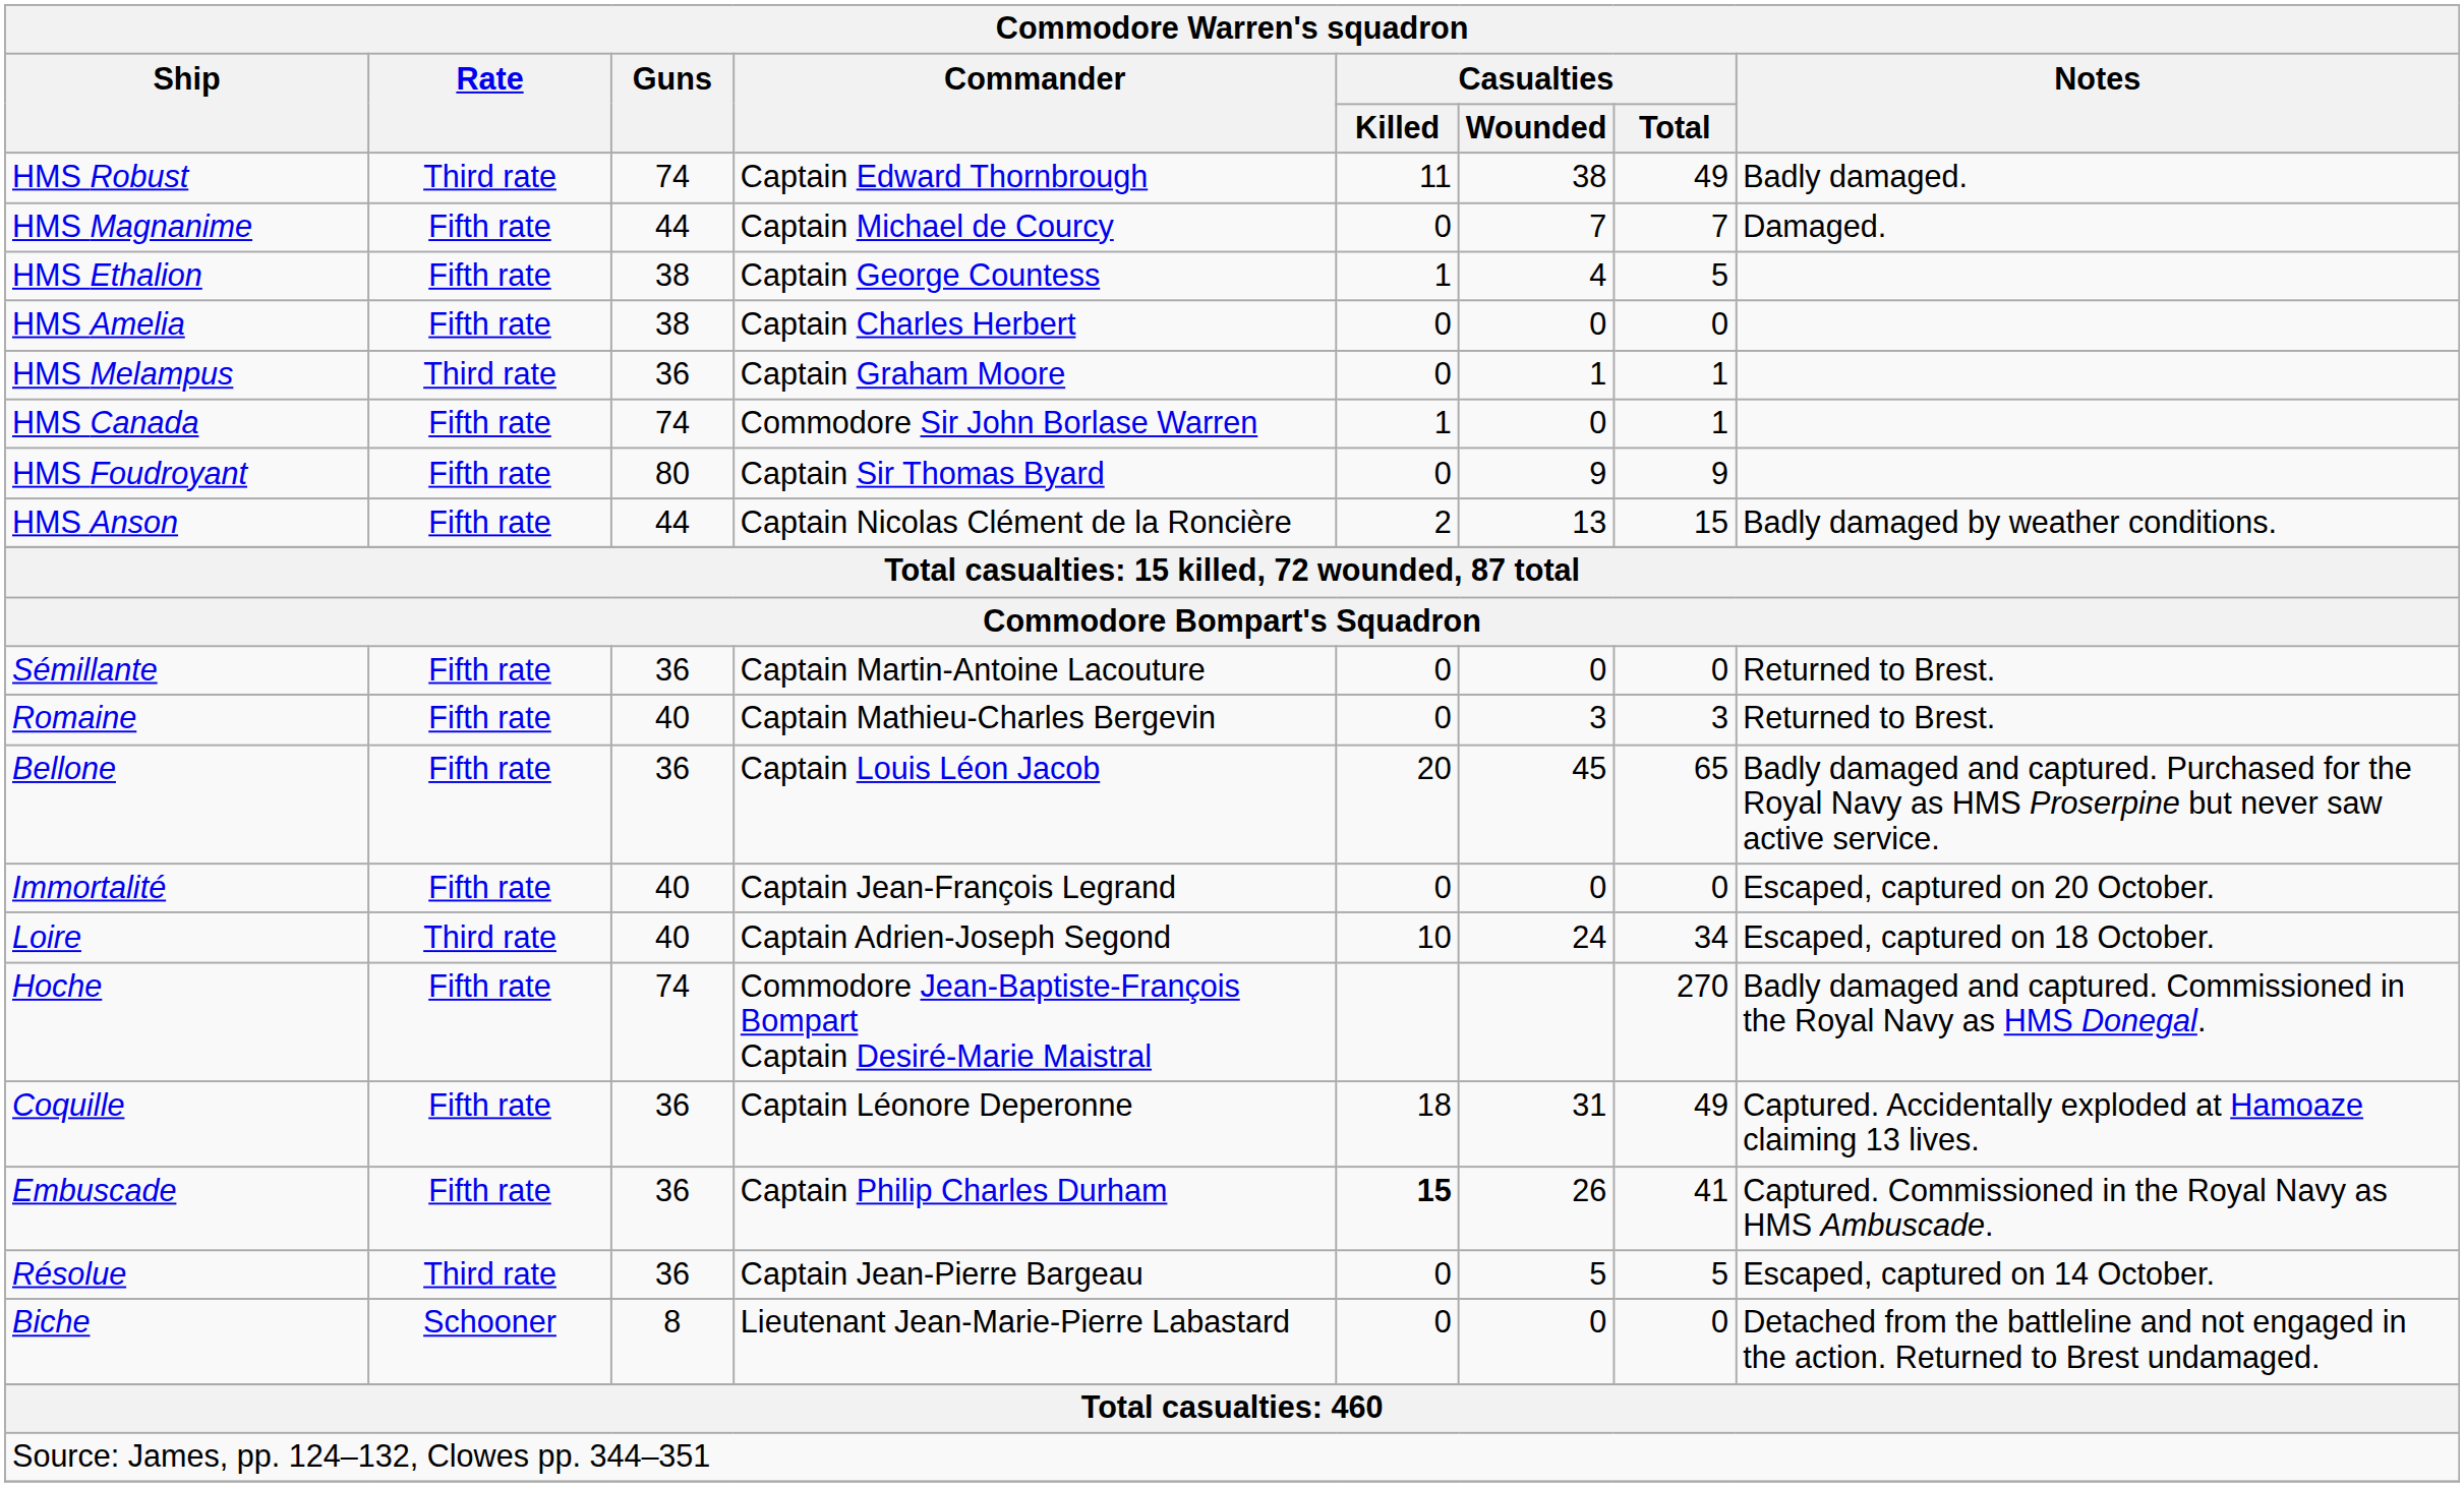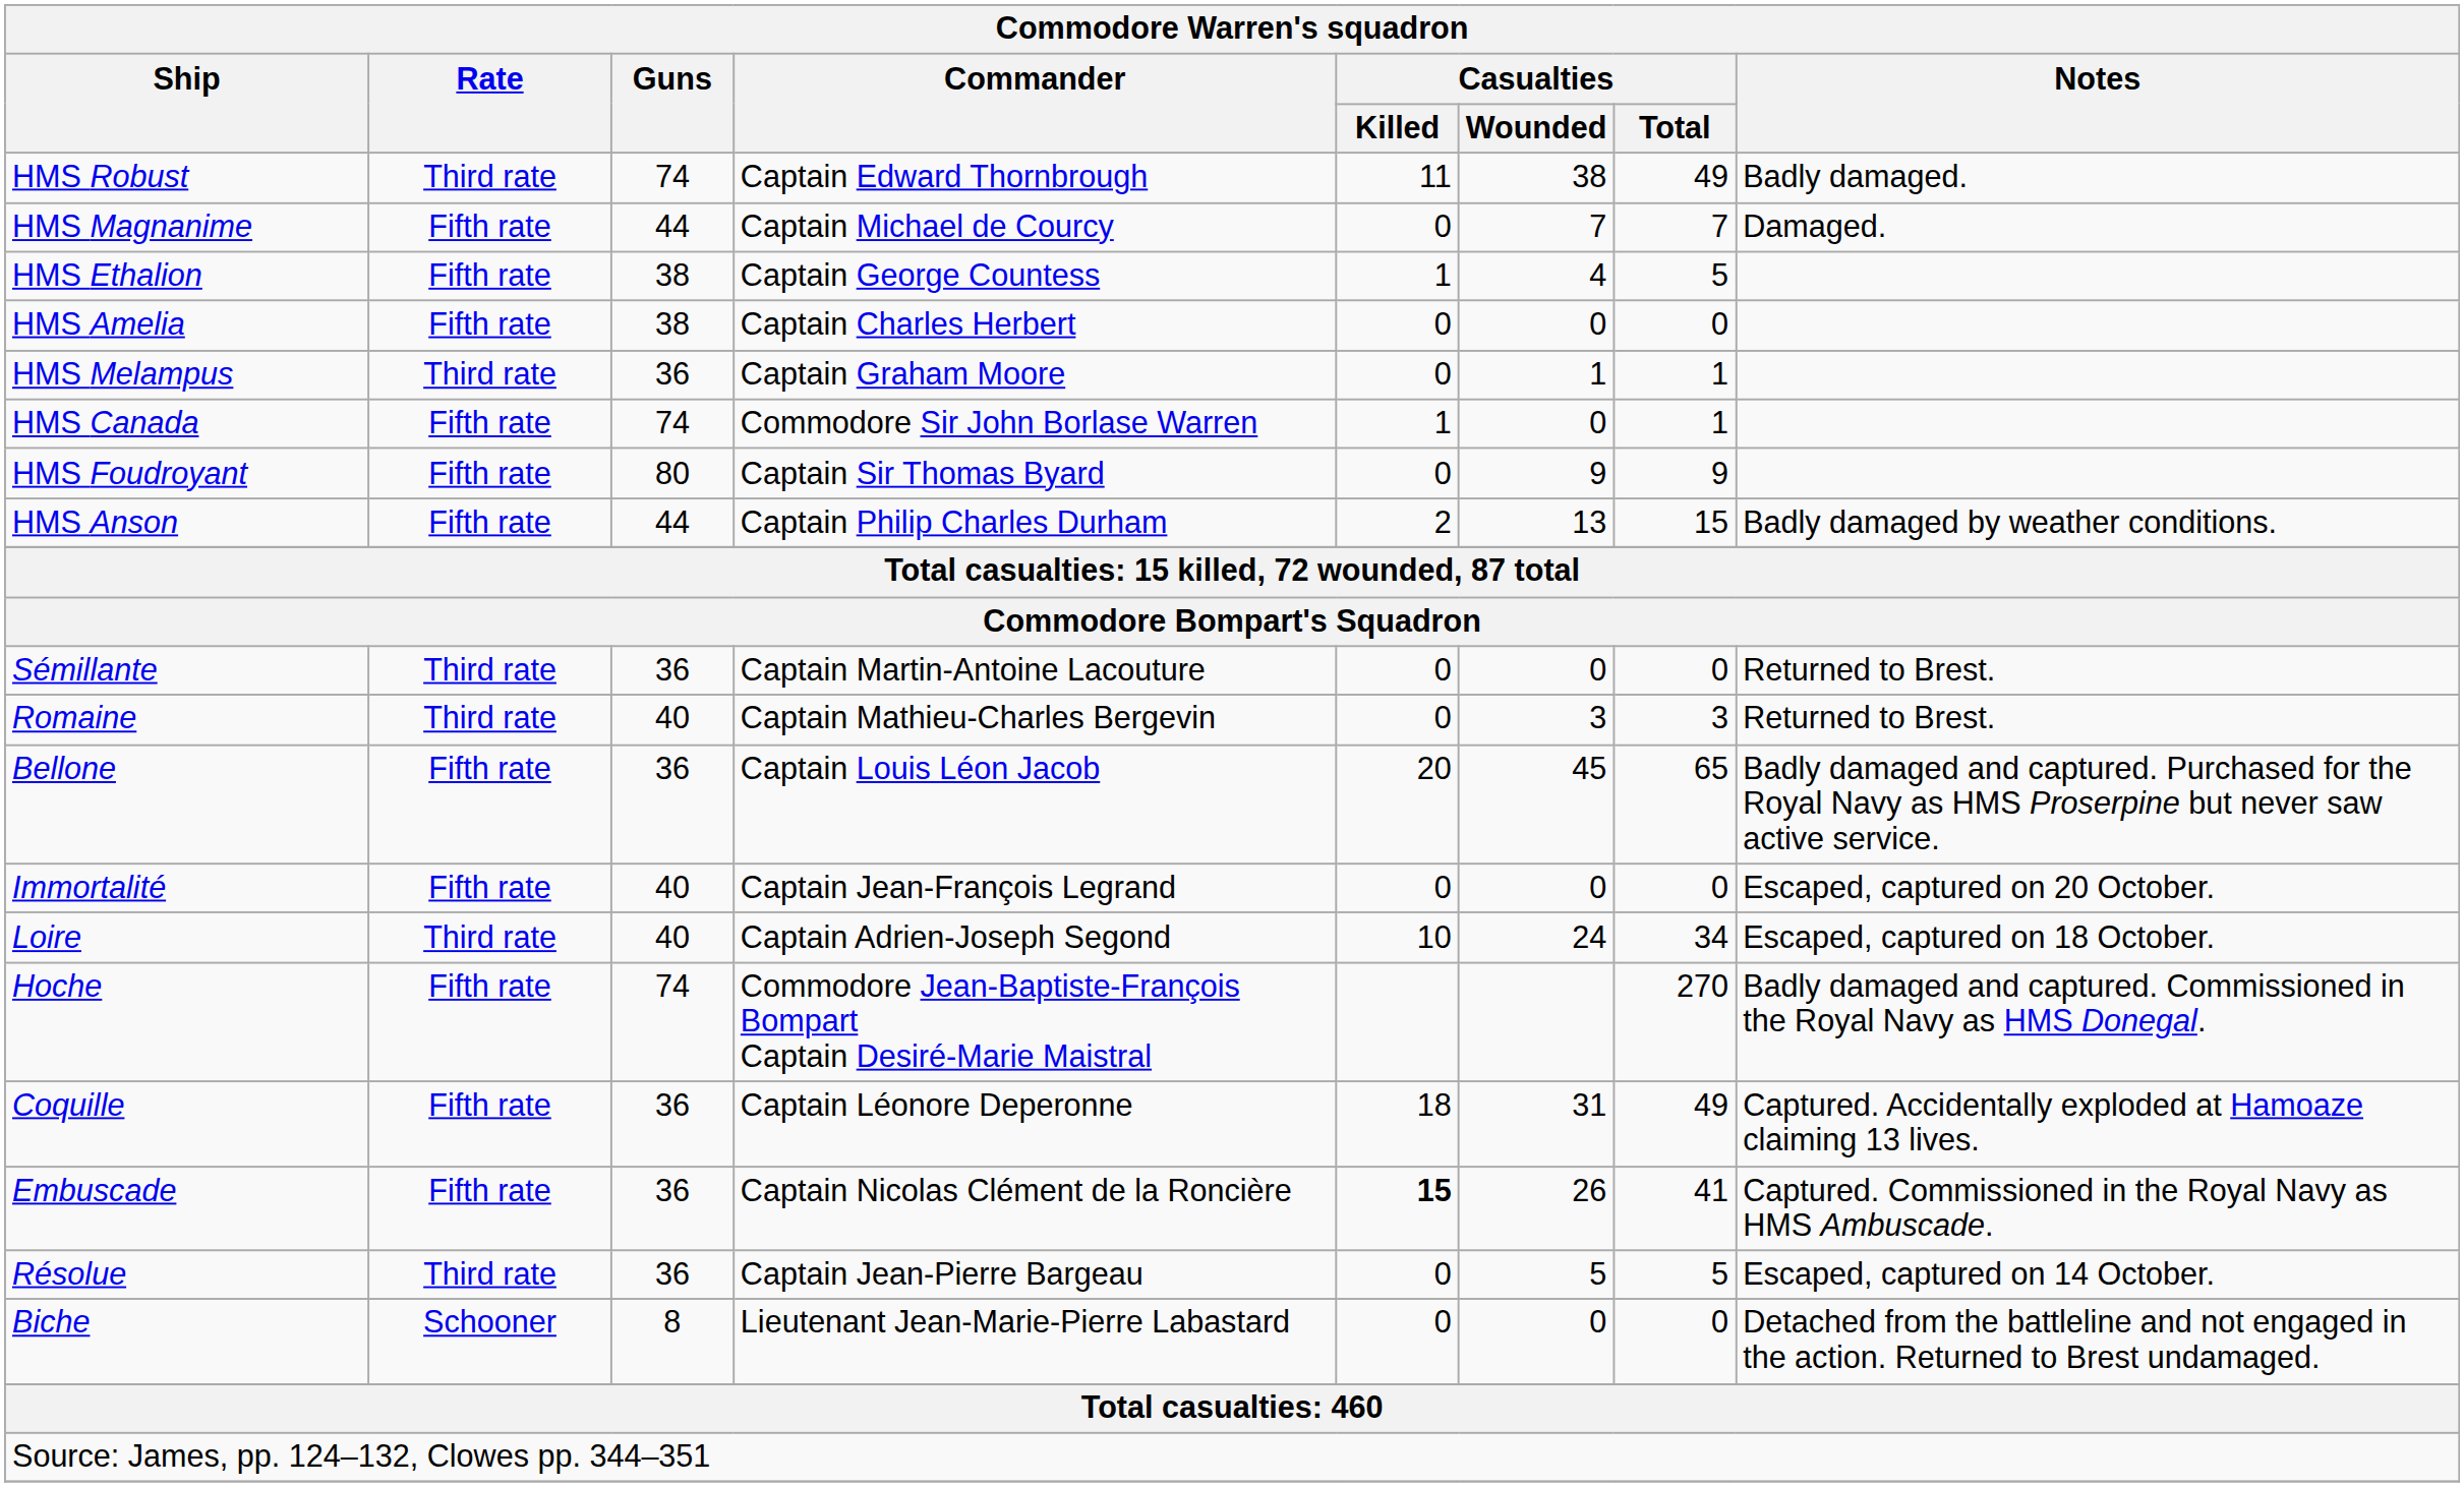 <table class="wikitable" width=100%>
 <tr valign="top">
 <th colspan="11" bgcolor="white">Commodore Warren's squadron</th>
 </tr>
 <tr valign="top"|- valign="top">
 <th width=15%; align= center rowspan=2>Ship</th>
 <th width=10%; align= center rowspan=2><a href='#'>Rate</a></th>
 <th width=5%; align= center rowspan=2>Guns</th>
 <th width=25%; align= center rowspan=2>Commander</th>
 <th width=15%; align= center colspan=3>Casualties</th>
 <th width=30%; align= center rowspan=2>Notes</th>
 </tr>
 <tr valign="top">
 <th width=5%; align= center>Killed</th>
 <th width=5%; align= center>Wounded</th>
 <th width=5%; align= center>Total</th>
 </tr>
 <tr valign="top">
 <td align= left><a href='#'>HMS <em>Robust</em></a></td>
 <td align= center><a href='#'>Third rate</a></td>
 <td align= center>74</td>
 <td align= left>Captain <a href='#'>Edward Thornbrough</a></td>
 <td align= right>11</td>
 <td align= right>38</td>
 <td align= right>49</td>
 <td align= left>Badly damaged.</td>
 </tr>
 <tr valign="top">
 <td align= left><a href='#'>HMS <em>Magnanime</em></a></td>
 <td align= center><a href='#'>Fifth rate</a></td>
 <td align= center>44</td>
 <td align= left>Captain <a href='#'>Michael de Courcy</a></td>
 <td align= right>0</td>
 <td align= right>7</td>
 <td align= right>7</td>
 <td align= left>Damaged.</td>
 </tr>
 <tr valign="top">
 <td align= left><a href='#'>HMS <em>Ethalion</em></a></td>
 <td align= center><a href='#'>Fifth rate</a></td>
 <td align= center>38</td>
 <td align= left>Captain <a href='#'>George Countess</a></td>
 <td align= right>1</td>
 <td align= right>4</td>
 <td align= right>5</td>
 <td align= left></td>
 </tr>
 <tr valign="top">
 <td align= left><a href='#'>HMS <em>Amelia</em></a></td>
 <td align= center><a href='#'>Fifth rate</a></td>
 <td align= center>38</td>
 <td align= left>Captain <a href='#'>Charles Herbert</a></td>
 <td align= right>0</td>
 <td align= right>0</td>
 <td align= right>0</td>
 <td align= left></td>
 </tr>
 <tr valign="top">
 <td align= left><a href='#'>HMS <em>Melampus</em></a></td>
 <td align= center><a href='#'>Third rate</a></td>
 <td align= center>36</td>
 <td align= left>Captain <a href='#'>Graham Moore</a></td>
 <td align= right>0</td>
 <td align= right>1</td>
 <td align= right>1</td>
 <td align= left></td>
 </tr>
 <tr valign="top">
 <td align= left><a href='#'>HMS <em>Canada</em></a></td>
 <td align= center><a href='#'>Fifth rate</a></td>
 <td align= center>74</td>
 <td align= left>Commodore <a href='#'>Sir John Borlase Warren</a></td>
 <td align= right>1</td>
 <td align= right>0</td>
 <td align= right>1</td>
 <td align= left></td>
 </tr>
 <tr valign="top">
 <td align= left><a href='#'>HMS <em>Foudroyant</em></a></td>
 <td align= center><a href='#'>Fifth rate</a></td>
 <td align= center>80</td>
 <td align= left>Captain <a href='#'>Sir Thomas Byard</a></td>
 <td align= right>0</td>
 <td align= right>9</td>
 <td align= right>9</td>
 <td align= left></td>
 </tr>
 <tr valign="top">
 <td align= left><a href='#'>HMS <em>Anson</em></a></td>
 <td align= center><a href='#'>Fifth rate</a></td>
 <td align= center>44</td>
-<td align= left>Captain Nicolas Clément de la Roncière</td>
+<td align= left>Captain <a href='#'>Philip Charles Durham</a></td>
 <td align= right>2</td>
 <td align= right>13</td>
 <td align= right>15</td>
 <td align= left>Badly damaged by weather conditions.</td>
 </tr>
 <tr>
 </tr>
 <tr valign="top">
 <th colspan="11" bgcolor="white">Total casualties: 15 killed, 72 wounded, 87 total</th>
 </tr>
 <tr valign="top">
 <th colspan="11" bgcolor="white">Commodore Bompart's Squadron</th>
 </tr>
 <tr valign="top">
 <td align= left><a href='#'><em>Sémillante</em></a></td>
-<td align= center><a href='#'>Fifth rate</a></td>
+<td align= center><a href='#'>Third rate</a></td>
 <td align= center>36</td>
 <td align= left>Captain Martin-Antoine Lacouture</td>
 <td align= right>0</td>
 <td align= right>0</td>
 <td align= right>0</td>
 <td align= left>Returned to Brest.</td>
 </tr>
 <tr valign="top">
 <td align= left><a href='#'><em>Romaine</em></a></td>
-<td align= center><a href='#'>Fifth rate</a></td>
+<td align= center><a href='#'>Third rate</a></td>
 <td align= center>40</td>
 <td align= left>Captain Mathieu-Charles Bergevin</td>
 <td align= right>0</td>
 <td align= right>3</td>
 <td align= right>3</td>
 <td align= left>Returned to Brest.</td>
 </tr>
 <tr valign="top">
 <td align= left><a href='#'><em>Bellone</em></a></td>
 <td align= center><a href='#'>Fifth rate</a></td>
 <td align= center>36</td>
 <td align= left>Captain <a href='#'>Louis Léon Jacob</a></td>
 <td align= right>20</td>
 <td align= right>45</td>
 <td align= right>65</td>
 <td align= left>Badly damaged and captured. Purchased for the Royal Navy as HMS <em>Proserpine</em> but never saw active service.</td>
 </tr>
 <tr valign="top">
 <td align= left><a href='#'><em>Immortalité</em></a></td>
 <td align= center><a href='#'>Fifth rate</a></td>
 <td align= center>40</td>
 <td align= left>Captain Jean-François Legrand</td>
 <td align= right>0</td>
 <td align= right>0</td>
 <td align= right>0</td>
 <td align= left>Escaped, captured on 20 October.</td>
 </tr>
 <tr valign="top">
 <td align= left><a href='#'><em>Loire</em></a></td>
 <td align= center><a href='#'>Third rate</a></td>
 <td align= center>40</td>
 <td align= left>Captain Adrien-Joseph Segond</td>
 <td align= right>10</td>
 <td align= right>24</td>
 <td align= right>34</td>
 <td align= left>Escaped, captured on 18 October.</td>
 </tr>
 <tr valign="top">
 <td align= left><a href='#'><em>Hoche</em></a></td>
 <td align= center><a href='#'>Fifth rate</a></td>
 <td align= center>74</td>
 <td align= left>Commodore <a href='#'>Jean-Baptiste-François Bompart</a><br>Captain <a href='#'>Desiré-Marie Maistral</a></td>
 <td align= right></td>
 <td align= right></td>
 <td align= right>270</td>
 <td align= left>Badly damaged and captured. Commissioned in the Royal Navy as <a href='#'>HMS <em>Donegal</em></a>.</td>
 </tr>
 <tr valign="top">
 <td align= left><a href='#'><em>Coquille</em></a></td>
 <td align= center><a href='#'>Fifth rate</a></td>
 <td align= center>36</td>
 <td align= left>Captain Léonore Deperonne</td>
 <td align= right>18</td>
 <td align= right>31</td>
 <td align= right>49</td>
 <td align= left>Captured. Accidentally exploded at <a href='#'>Hamoaze</a> claiming 13 lives.</td>
 </tr>
 <tr valign="top">
 <td align= left><a href='#'><em>Embuscade</em></a></td>
 <td align= center><a href='#'>Fifth rate</a></td>
 <td align= center>36</td>
-<td align= left>Captain <a href='#'>Philip Charles Durham</a></td>
+<td align= left>Captain Nicolas Clément de la Roncière</td>
 <td align= right><strong>15</strong></td>
 <td align= right>26</td>
 <td align= right>41</td>
 <td align= left>Captured. Commissioned in the Royal Navy as HMS <em>Ambuscade</em>.</td>
 </tr>
 <tr valign="top">
 <td align= left><a href='#'><em>Résolue</em></a></td>
 <td align= center><a href='#'>Third rate</a></td>
 <td align= center>36</td>
 <td align= left>Captain Jean-Pierre Bargeau</td>
 <td align= right>0</td>
 <td align= right>5</td>
 <td align= right>5</td>
 <td align= left>Escaped, captured on 14 October.</td>
 </tr>
 <tr valign="top">
 <td align= left><a href='#'><em>Biche</em></a></td>
 <td align= center><a href='#'>Schooner</a></td>
 <td align= center>8</td>
 <td align= left>Lieutenant Jean-Marie-Pierre Labastard</td>
 <td align= right>0</td>
 <td align= right>0</td>
 <td align= right>0</td>
 <td align= left>Detached from the battleline and not engaged in the action. Returned to Brest undamaged.</td>
 </tr>
 <tr>
 </tr>
 <tr valign="top">
 <th colspan="11" bgcolor="white">Total casualties: 460</th>
 </tr>
 <tr valign="top">
 <td colspan="9" align="left">Source: James, pp. 124–132, Clowes pp. 344–351</td>
 </tr>
 <tr>
 </tr>
 </table>
